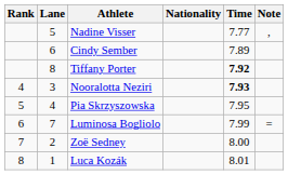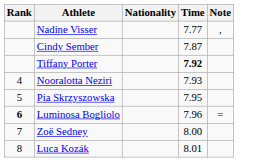 <table class="wikitable sortable" style="text-align:center">
 <tr>
 <th>Rank</th>
-<th>Lane</th>
 <th>Athlete</th>
 <th>Nationality</th>
 <th>Time</th>
 <th>Note</th>
 </tr>
 <tr>
 <td></td>
-<td>5</td>
 <td align=left><a href='#'>Nadine Visser</a></td>
 <td align=left></td>
 <td>7.77</td>
 <td>, </td>
 </tr>
 <tr>
 <td></td>
-<td>6</td>
 <td align=left><a href='#'>Cindy Sember</a></td>
 <td align=left></td>
-<td>7.89</td>
+<td>7.87</td>
 <td></td>
 </tr>
 <tr>
 <td></td>
-<td>8</td>
 <td align=left><a href='#'>Tiffany Porter</a></td>
 <td align=left></td>
 <td><strong>7.92</strong></td>
 <td></td>
 </tr>
 <tr>
 <td>4</td>
-<td>3</td>
 <td align=left><a href='#'>Nooralotta Neziri</a></td>
 <td align=left></td>
-<td><strong>7.93</strong></td>
+<td>7.93</td>
 <td></td>
 </tr>
 <tr>
 <td>5</td>
-<td>4</td>
 <td align=left><a href='#'>Pia Skrzyszowska</a></td>
 <td align=left></td>
 <td>7.95</td>
 <td></td>
 </tr>
 <tr>
-<td>6</td>
-<td>7</td>
+<td><strong>6</strong></td>
 <td align=left><a href='#'>Luminosa Bogliolo</a></td>
 <td align=left></td>
-<td>7.99</td>
+<td>7.96</td>
 <td>=</td>
 </tr>
 <tr>
 <td>7</td>
-<td>2</td>
 <td align=left><a href='#'>Zoë Sedney</a></td>
 <td align=left></td>
 <td>8.00</td>
 <td></td>
 </tr>
 <tr>
 <td>8</td>
-<td>1</td>
 <td align=left><a href='#'>Luca Kozák</a></td>
 <td align=left></td>
 <td>8.01</td>
 <td></td>
 </tr>
 </table>
